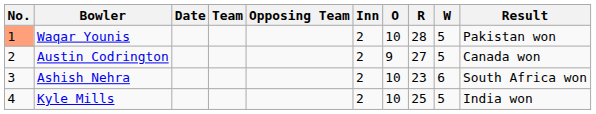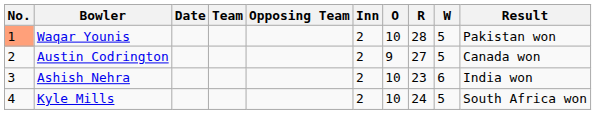 <table class="wikitable sortable">
 <tr align=center>
 <th>No.</th>
 <th>Bowler</th>
 <th>Date</th>
 <th>Team</th>
 <th>Opposing Team</th>
 <th scope="col" style="width:20px;">Inn</th>
 <th scope="col" style="width:20px;">O</th>
 <th scope="col" style="width:20px;">R</th>
 <th scope="col" style="width:20px;">W</th>
 <th>Result</th>
 </tr>
 <tr>
 <td style="background: lightsalmon;">1</td>
 <td><a href='#'>Waqar Younis</a></td>
 <td></td>
 <td></td>
 <td></td>
 <td>2</td>
 <td>10</td>
 <td>28</td>
 <td>5</td>
 <td>Pakistan won</td>
 </tr>
 <tr>
 <td>2</td>
 <td><a href='#'>Austin Codrington</a></td>
 <td></td>
 <td></td>
 <td></td>
 <td>2</td>
 <td>9</td>
 <td>27</td>
 <td>5</td>
 <td>Canada won</td>
 </tr>
 <tr>
 <td>3</td>
 <td><a href='#'>Ashish Nehra</a></td>
 <td></td>
 <td></td>
 <td></td>
 <td>2</td>
 <td>10</td>
 <td>23</td>
 <td>6</td>
-<td>South Africa won</td>
+<td>India won</td>
 </tr>
 <tr>
 <td>4</td>
 <td><a href='#'>Kyle Mills</a></td>
 <td></td>
 <td></td>
 <td></td>
 <td>2</td>
 <td>10</td>
-<td>25</td>
+<td>24</td>
 <td>5</td>
-<td>India won</td>
+<td>South Africa won</td>
 </tr>
 </table>
